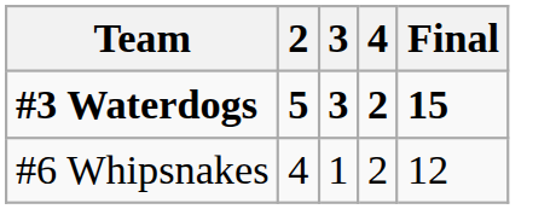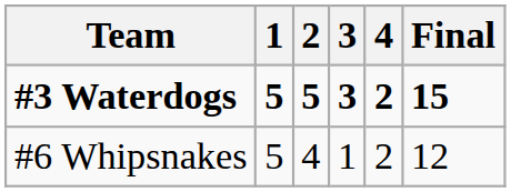 <table class="wikitable">
 <tr>
 <th>Team</th>
+<th>1</th>
 <th>2</th>
 <th>3</th>
 <th>4</th>
 <th>Final</th>
 </tr>
 <tr>
 <td><strong>#3 Waterdogs</strong></td>
 <td><strong>5</strong></td>
+<td><strong>5</strong></td>
 <td><strong>3</strong></td>
 <td><strong>2</strong></td>
 <td><strong>15</strong></td>
 </tr>
 <tr>
 <td>#6 Whipsnakes</td>
+<td>5</td>
 <td>4</td>
 <td>1</td>
 <td>2</td>
 <td>12</td>
 </tr>
 </table>
